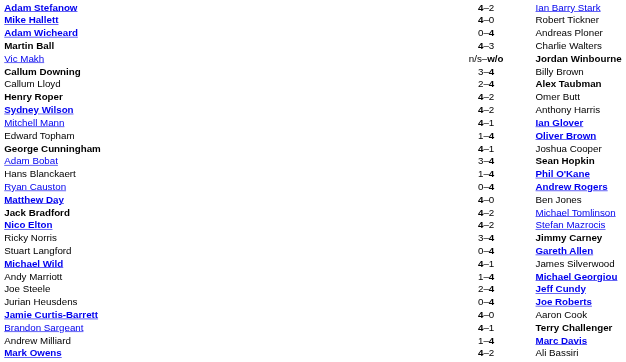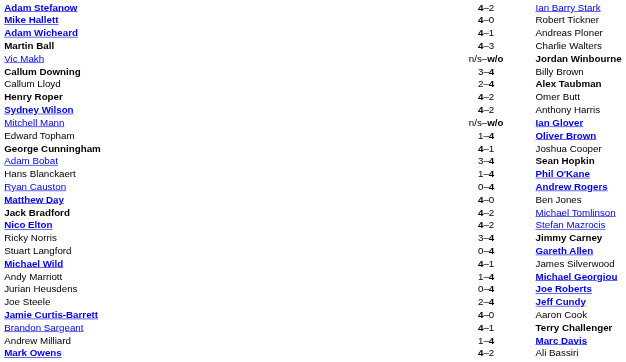 <table width="100%" cellspacing="1">
 <tr>
 <th width=45%></th>
 <th width=10%></th>
 <th width=45%></th>
 </tr>
 <tr>
 <td> <strong><a href='#'>Adam Stefanow</a></strong></td>
 <td align="center"><strong>4</strong>–2</td>
 <td> <a href='#'>Ian Barry Stark</a></td>
 </tr>
 <tr>
 <td> <strong><a href='#'>Mike Hallett</a></strong></td>
 <td align="center"><strong>4</strong>–0</td>
 <td> Robert Tickner</td>
 </tr>
 <tr>
 <td> <strong><a href='#'>Adam Wicheard</a></strong></td>
-<td align="center">0–<strong>4</strong></td>
+<td align="center"><strong>4</strong>–1</td>
 <td> Andreas Ploner</td>
 </tr>
 <tr>
 <td> <strong>Martin Ball</strong></td>
 <td align="center"><strong>4</strong>–3</td>
 <td> Charlie Walters</td>
 </tr>
 <tr>
 <td> <a href='#'>Vic Makh</a></td>
 <td align="center">n/s–<strong>w/o</strong></td>
 <td> <strong>Jordan Winbourne</strong></td>
 </tr>
 <tr>
 <td> <strong>Callum Downing</strong></td>
 <td align="center">3–<strong>4</strong></td>
 <td> Billy Brown</td>
 </tr>
 <tr>
 <td> Callum Lloyd</td>
 <td align="center">2–<strong>4</strong></td>
 <td> <strong>Alex Taubman</strong></td>
 </tr>
 <tr>
 <td> <strong>Henry Roper</strong></td>
 <td align="center"><strong>4</strong>–2</td>
 <td> Omer Butt</td>
 </tr>
 <tr>
 <td> <strong><a href='#'>Sydney Wilson</a></strong></td>
 <td align="center"><strong>4</strong>–2</td>
 <td> Anthony Harris</td>
 </tr>
 <tr>
 <td> <a href='#'>Mitchell Mann</a></td>
-<td align="center"><strong>4</strong>–1</td>
+<td align="center">n/s–<strong>w/o</strong></td>
 <td> <strong><a href='#'>Ian Glover</a></strong></td>
 </tr>
 <tr>
 <td> Edward Topham</td>
 <td align="center">1–<strong>4</strong></td>
 <td> <strong><a href='#'>Oliver Brown</a></strong></td>
 </tr>
 <tr>
 <td> <strong>George Cunningham</strong></td>
 <td align="center"><strong>4</strong>–1</td>
 <td> Joshua Cooper</td>
 </tr>
 <tr>
 <td> <a href='#'>Adam Bobat</a></td>
 <td align="center">3–<strong>4</strong></td>
 <td> <strong>Sean Hopkin</strong></td>
 </tr>
 <tr>
 <td> Hans Blanckaert</td>
 <td align="center">1–<strong>4</strong></td>
 <td> <strong><a href='#'>Phil O'Kane</a></strong></td>
 </tr>
 <tr>
 <td> <a href='#'>Ryan Causton</a></td>
 <td align="center">0–<strong>4</strong></td>
 <td> <strong><a href='#'>Andrew Rogers</a></strong></td>
 </tr>
 <tr>
 <td> <strong><a href='#'>Matthew Day</a></strong></td>
 <td align="center"><strong>4</strong>–0</td>
 <td> Ben Jones</td>
 </tr>
 <tr>
 <td> <strong>Jack Bradford</strong></td>
 <td align="center"><strong>4</strong>–2</td>
 <td> <a href='#'>Michael Tomlinson</a></td>
 </tr>
 <tr>
 <td> <strong><a href='#'>Nico Elton</a></strong></td>
 <td align="center"><strong>4</strong>–2</td>
 <td> <a href='#'>Stefan Mazrocis</a></td>
 </tr>
 <tr>
 <td> Ricky Norris</td>
 <td align="center">3–<strong>4</strong></td>
 <td> <strong>Jimmy Carney</strong></td>
 </tr>
 <tr>
 <td> Stuart Langford</td>
 <td align="center">0–<strong>4</strong></td>
 <td> <strong><a href='#'>Gareth Allen</a></strong></td>
 </tr>
 <tr>
 <td> <strong><a href='#'>Michael Wild</a></strong></td>
 <td align="center"><strong>4</strong>–1</td>
 <td> James Silverwood</td>
 </tr>
 <tr>
 <td> Andy Marriott</td>
 <td align="center">1–<strong>4</strong></td>
 <td> <strong><a href='#'>Michael Georgiou</a></strong></td>
 </tr>
 <tr>
+<td> Jurian Heusdens</td>
+<td align="center">0–<strong>4</strong></td>
+<td> <strong><a href='#'>Joe Roberts</a></strong></td>
+</tr>
+<tr>
 <td> Joe Steele</td>
 <td align="center">2–<strong>4</strong></td>
 <td> <strong><a href='#'>Jeff Cundy</a></strong></td>
-</tr>
-<tr>
-<td> Jurian Heusdens</td>
-<td align="center">0–<strong>4</strong></td>
-<td> <strong><a href='#'>Joe Roberts</a></strong></td>
 </tr>
 <tr>
 <td> <strong><a href='#'>Jamie Curtis-Barrett</a></strong></td>
 <td align="center"><strong>4</strong>–0</td>
 <td> Aaron Cook</td>
 </tr>
 <tr>
 <td> <a href='#'>Brandon Sargeant</a></td>
 <td align="center"><strong>4</strong>–1</td>
 <td> <strong>Terry Challenger</strong></td>
 </tr>
 <tr>
 <td> Andrew Milliard</td>
 <td align="center">1–<strong>4</strong></td>
 <td> <strong><a href='#'>Marc Davis</a></strong></td>
 </tr>
 <tr>
 <td> <strong><a href='#'>Mark Owens</a></strong></td>
 <td align="center"><strong>4</strong>–2</td>
 <td> Ali Bassiri</td>
 </tr>
 </table>
